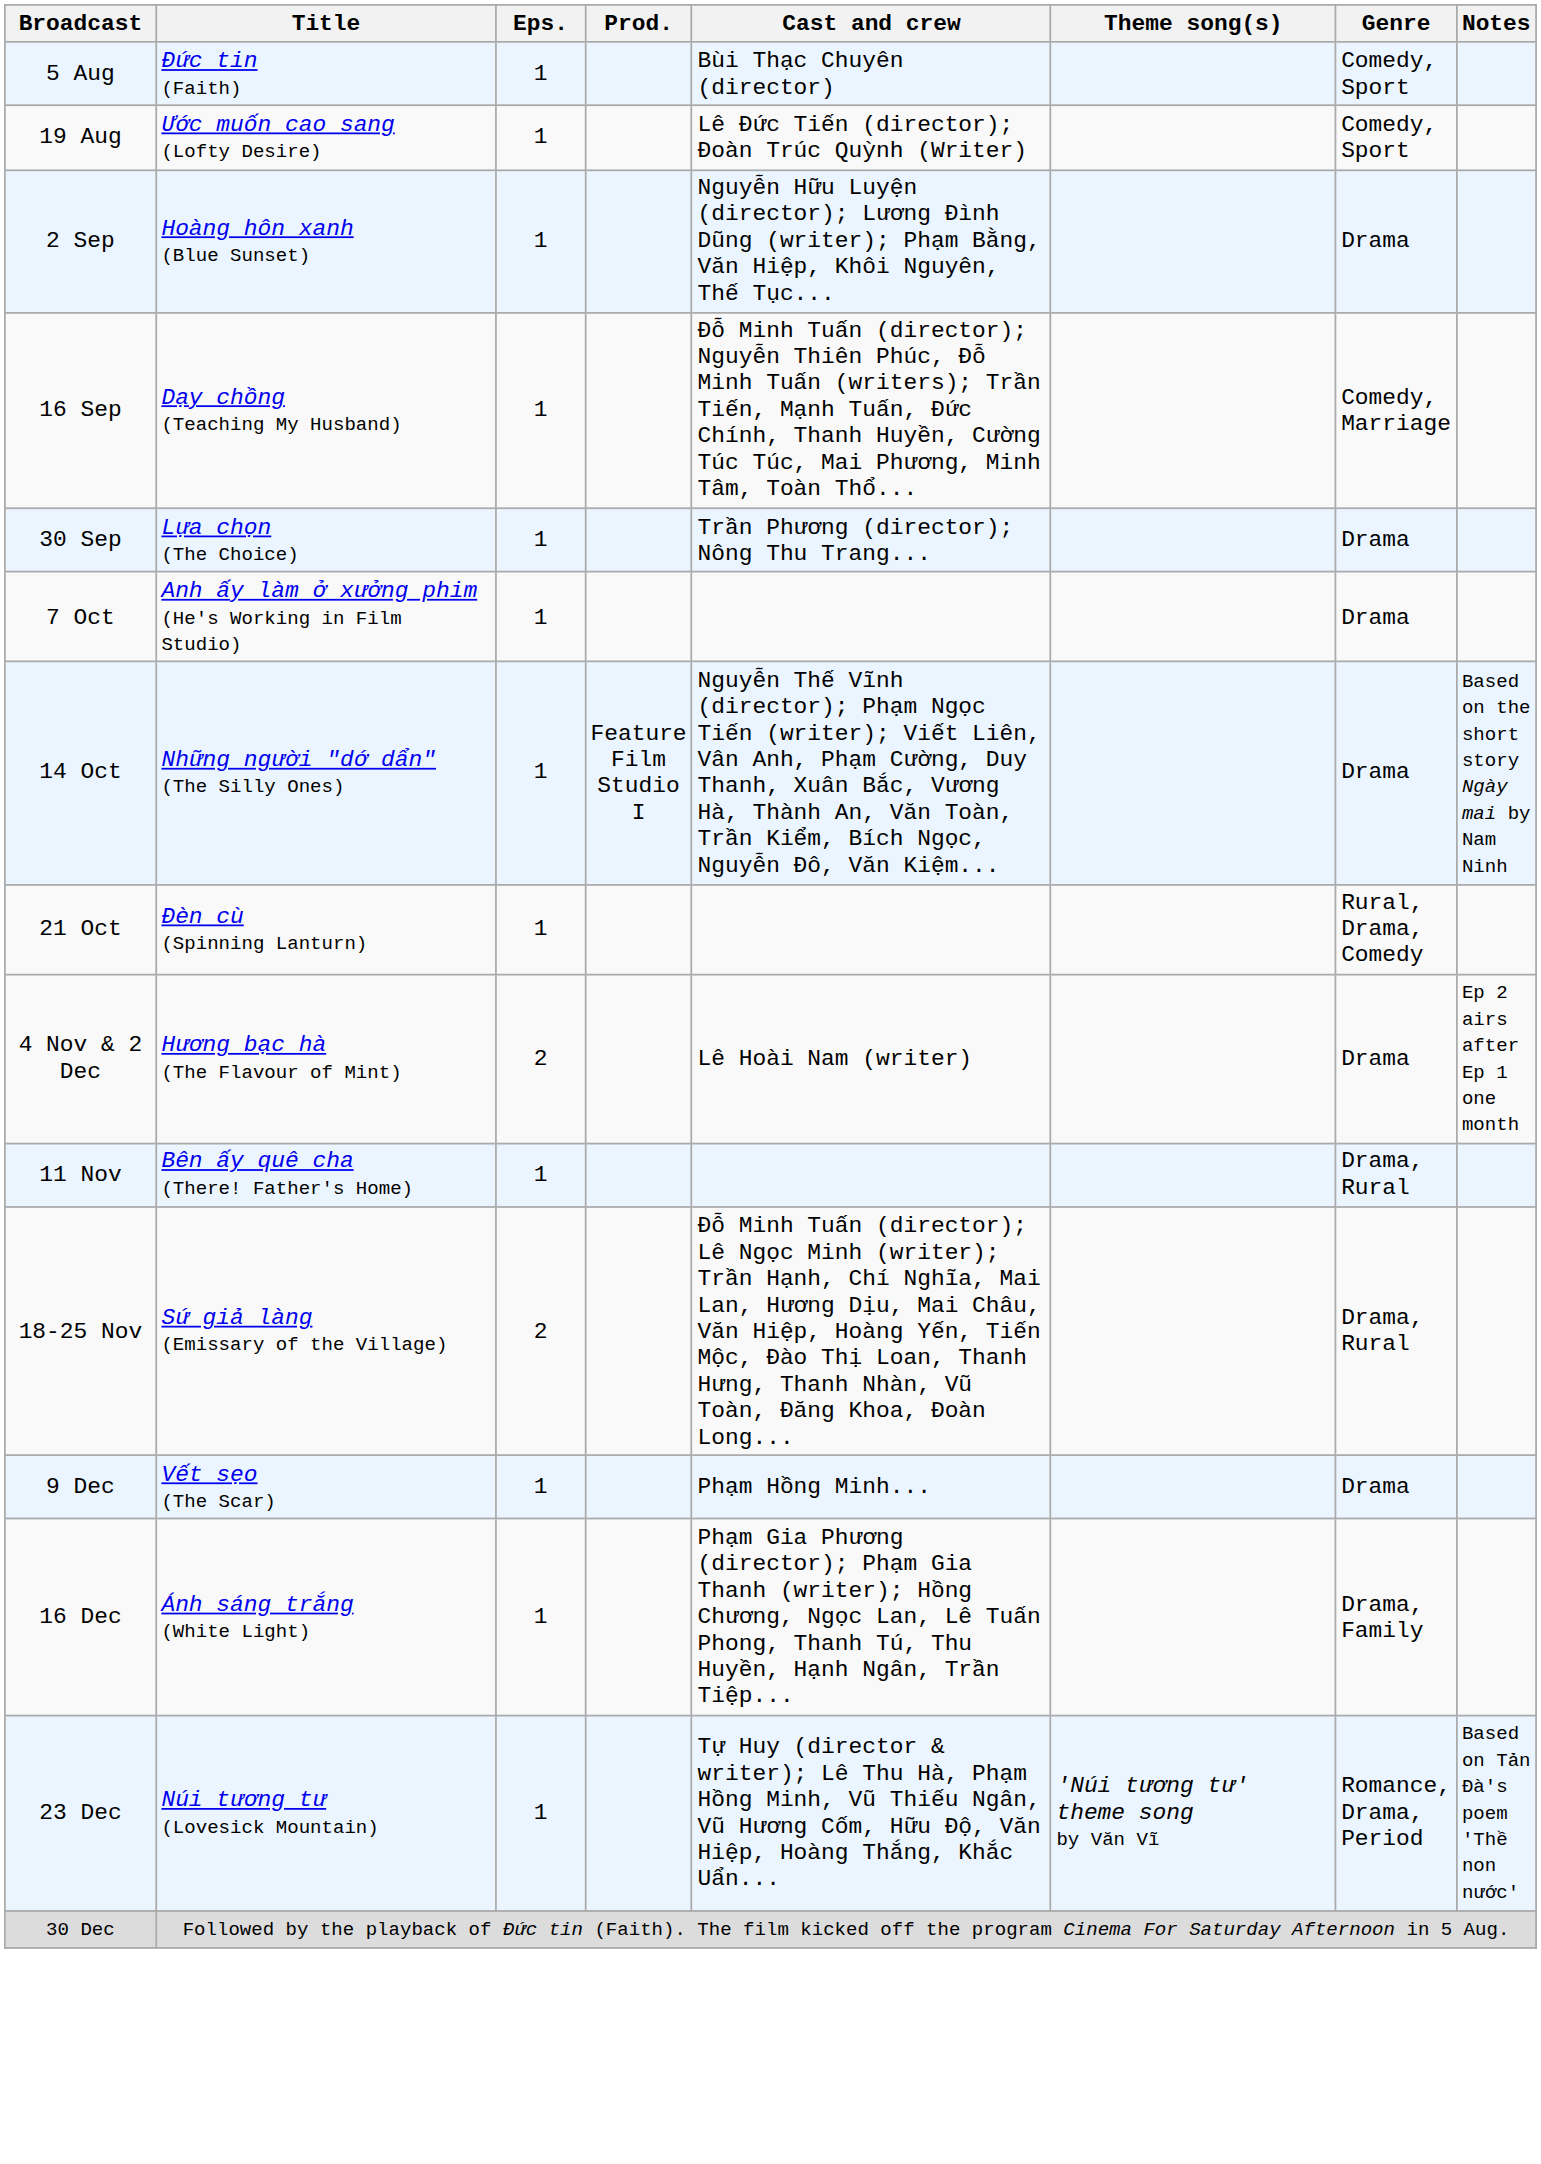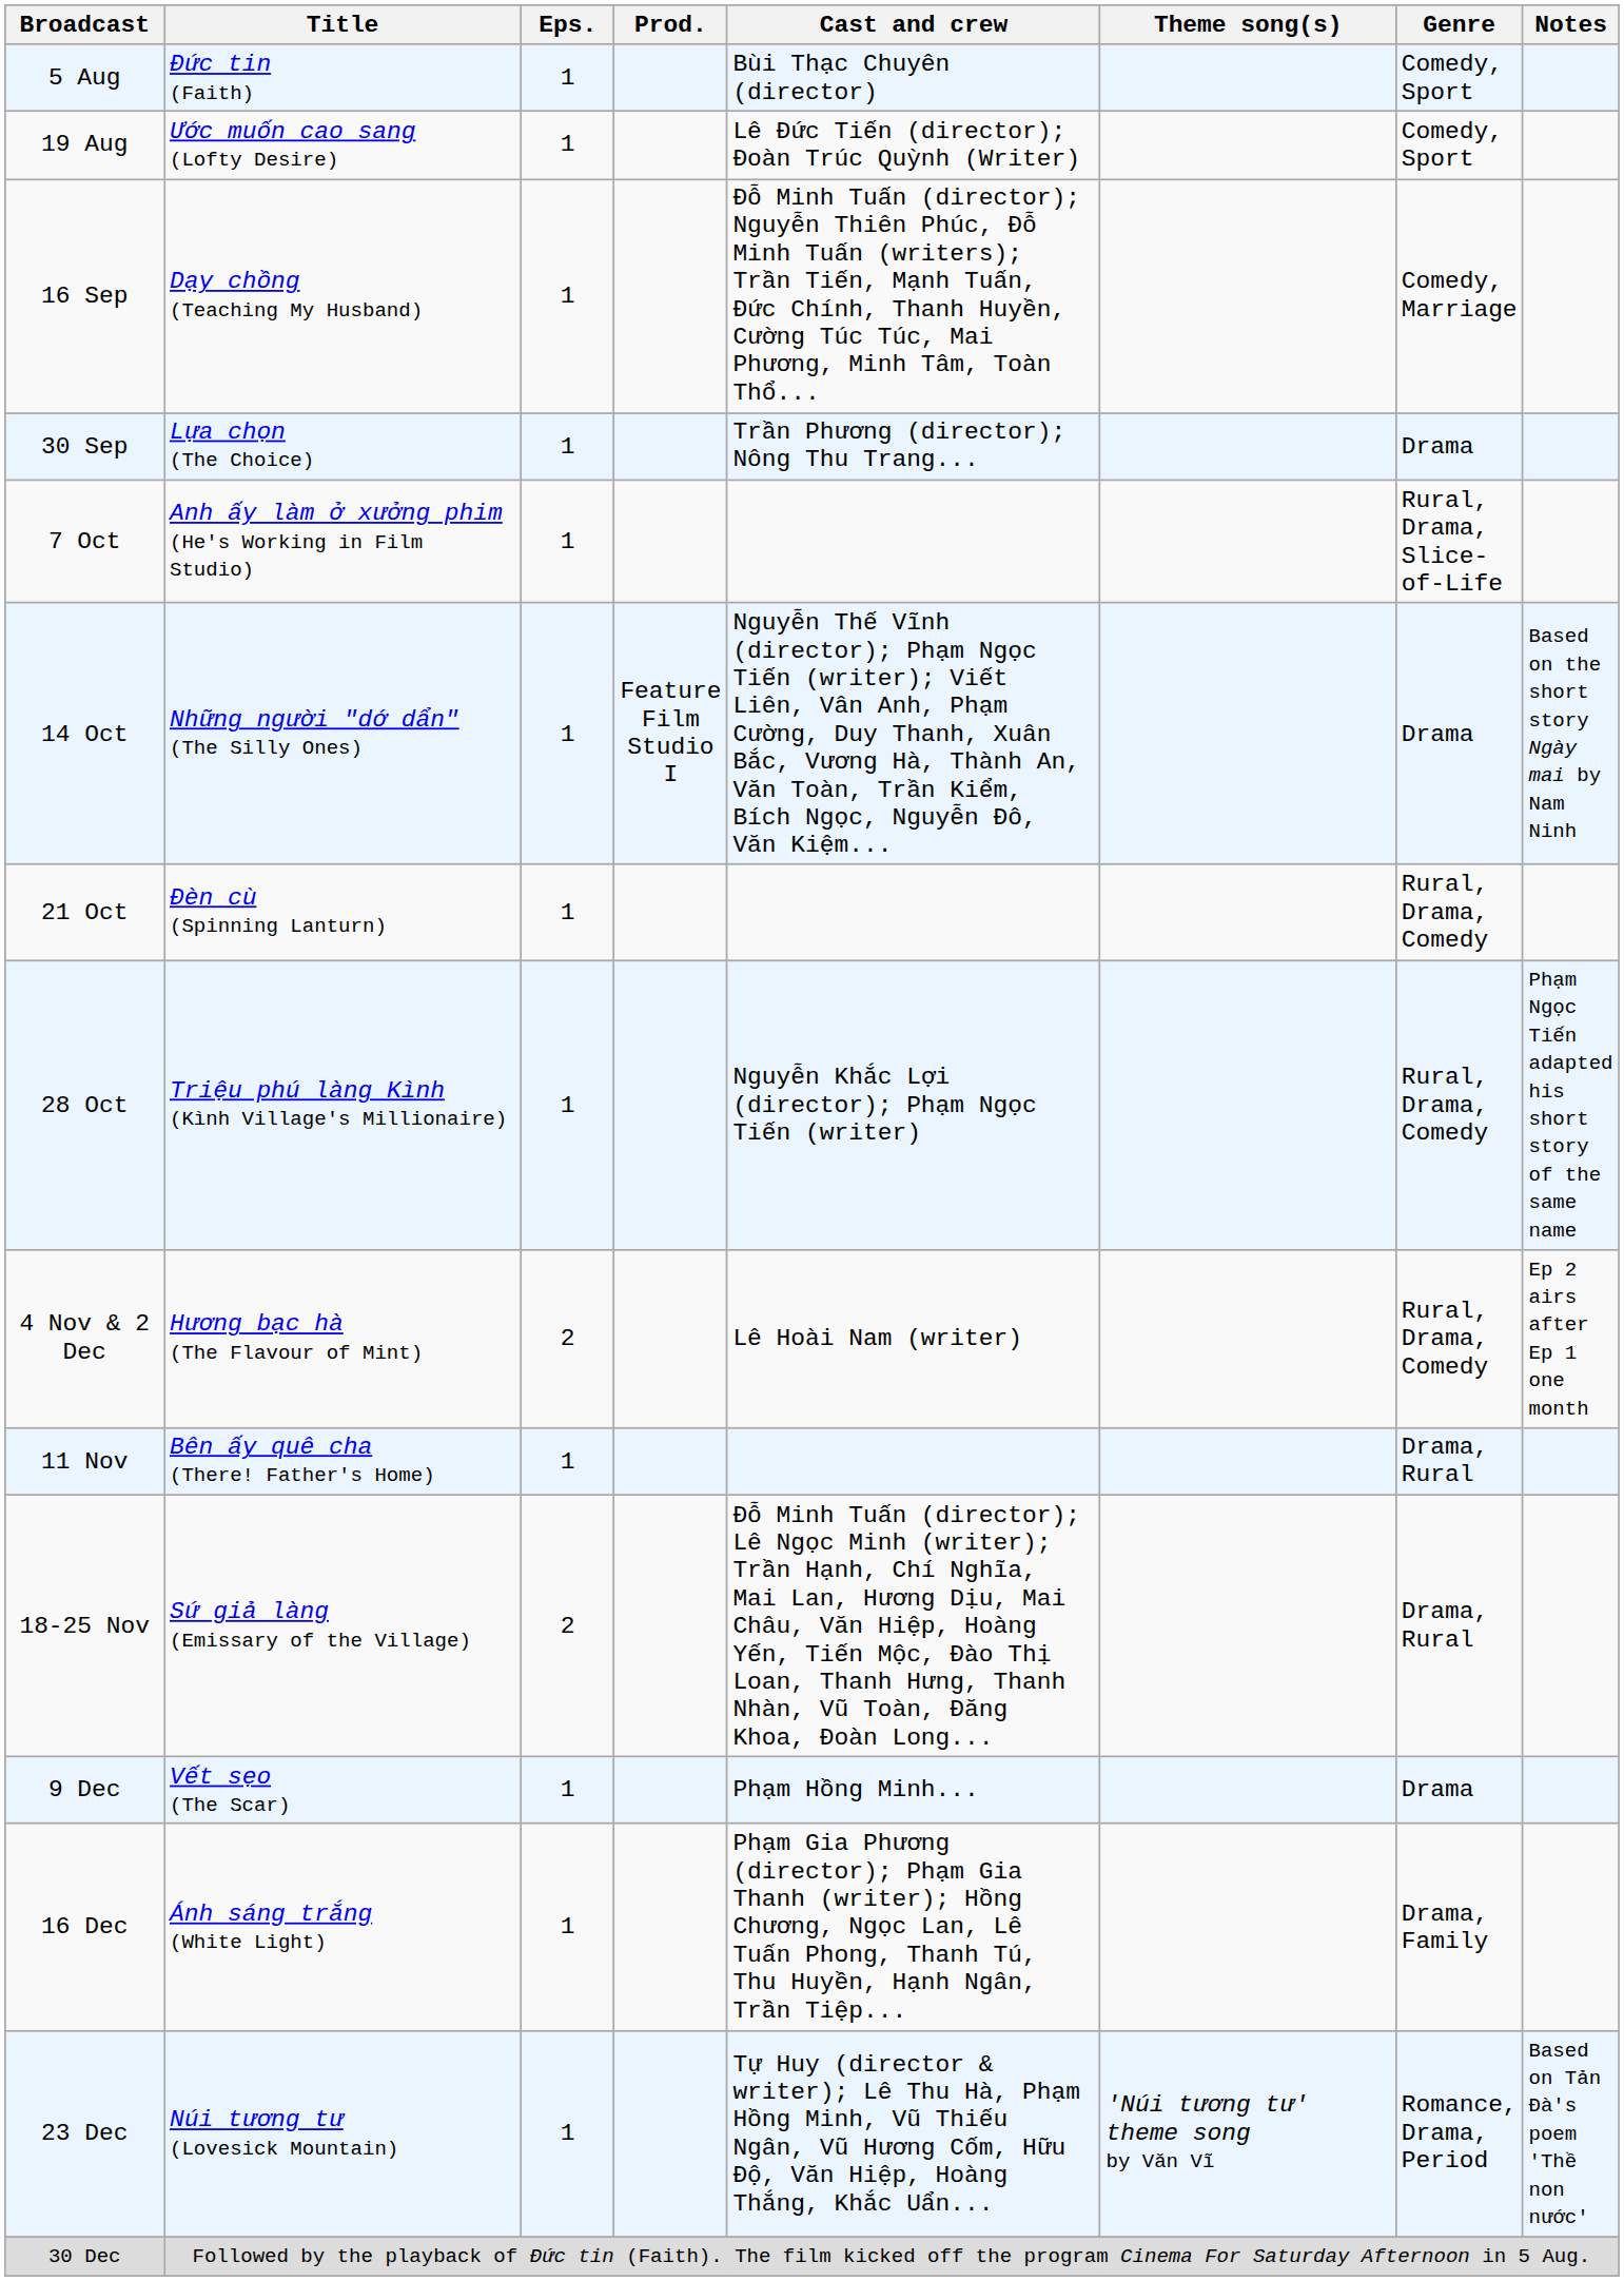 <table class="wikitable sortable">
 <tr>
 <th style="width:10%;">Broadcast</th>
 <th style="width:24%;">Title</th>
 <th style="width:6%;">Eps.</th>
 <th style="width:5%;">Prod.</th>
 <th style="width:25%;">Cast and crew</th>
 <th style="width:20%;">Theme song(s)</th>
 <th style="width:5%;">Genre</th>
 <th style="width:5%;">Notes</th>
 </tr>
 <tr ---- bgcolor="#ebf5ff">
 <td style="text-align:center;">5 Aug <br></td>
 <td><em><a href='#'>Đức tin</a></em> <br><small>(Faith)</small></td>
 <td style="text-align:center;">1</td>
 <td style="text-align:center;"></td>
 <td>Bùi Thạc Chuyên (director)</td>
 <td></td>
 <td>Comedy, Sport</td>
 <td></td>
 </tr>
 <tr>
 <td style="text-align:center;">19 Aug <br></td>
 <td><em><a href='#'>Ước muốn cao sang</a></em> <br><small>(Lofty Desire)</small></td>
 <td style="text-align:center;">1</td>
 <td style="text-align:center;"></td>
 <td>Lê Đức Tiến (director); Đoàn Trúc Quỳnh (Writer)</td>
 <td></td>
 <td>Comedy, Sport</td>
 <td></td>
 </tr>
-<tr ---- bgcolor="#ebf5ff">
-<td style="text-align:center;">2 Sep <br></td>
-<td><em><a href='#'>Hoàng hôn xanh</a></em> <br><small>(Blue Sunset)</small></td>
-<td style="text-align:center;">1</td>
-<td style="text-align:center;"></td>
-<td>Nguyễn Hữu Luyện (director); Lương Đình Dũng (writer); Phạm Bằng, Văn Hiệp, Khôi Nguyên, Thế Tục...</td>
-<td></td>
-<td>Drama</td>
-<td></td>
-</tr>
 <tr>
 <td style="text-align:center;">16 Sep <br></td>
 <td><em><a href='#'>Dạy chồng</a></em> <br><small>(Teaching My Husband)</small></td>
 <td style="text-align:center;">1</td>
 <td style="text-align:center;"></td>
 <td>Đỗ Minh Tuấn (director); Nguyễn Thiên Phúc, Đỗ Minh Tuấn (writers); Trần Tiến, Mạnh Tuấn, Đức Chính, Thanh Huyền, Cường Túc Túc, Mai Phương, Minh Tâm, Toàn Thổ...</td>
 <td></td>
 <td>Comedy, Marriage</td>
 <td></td>
 </tr>
 <tr ---- bgcolor="#ebf5ff">
 <td style="text-align:center;">30 Sep <br></td>
 <td><em><a href='#'>Lựa chọn</a></em> <br><small>(The Choice)</small></td>
 <td style="text-align:center;">1</td>
 <td style="text-align:center;"></td>
 <td>Trần Phương (director); Nông Thu Trang...</td>
 <td></td>
 <td>Drama</td>
 <td></td>
 </tr>
 <tr>
 <td style="text-align:center;">7 Oct<br></td>
 <td><em><a href='#'>Anh ấy làm ở xưởng phim</a></em> <br><small>(He's Working in Film Studio)</small></td>
 <td style="text-align:center;">1</td>
 <td style="text-align:center;"></td>
 <td></td>
 <td></td>
-<td>Drama</td>
+<td>Rural, Drama, Slice-of-Life</td>
 <td></td>
 </tr>
 <tr ---- bgcolor="#ebf5ff">
 <td style="text-align:center;">14 Oct <br></td>
 <td><em><a href='#'>Những người "dớ dẩn"</a></em> <br><small>(The Silly Ones)</small></td>
 <td style="text-align:center;">1</td>
 <td style="text-align:center;">Feature Film Studio I</td>
 <td>Nguyễn Thế Vĩnh (director); Phạm Ngọc Tiến (writer); Viết Liên, Vân Anh, Phạm Cường, Duy Thanh, Xuân Bắc, Vương Hà, Thành An, Văn Toàn, Trần Kiểm, Bích Ngọc, Nguyễn Đô, Văn Kiệm...</td>
 <td></td>
 <td>Drama</td>
 <td><small>Based on the short story <em>Ngày mai</em> by Nam Ninh</small></td>
 </tr>
 <tr>
 <td style="text-align:center;">21 Oct<br></td>
 <td><em><a href='#'>Đèn cù</a></em> <br><small>(Spinning Lanturn)</small></td>
 <td style="text-align:center;">1</td>
 <td style="text-align:center;"></td>
 <td></td>
 <td></td>
 <td>Rural, Drama, Comedy</td>
 <td></td>
 </tr>
+<tr ---- bgcolor="#ebf5ff">
+<td style="text-align:center;">28 Oct <br></td>
+<td><em><a href='#'>Triệu phú làng Kình</a></em> <br><small>(Kình Village's Millionaire)</small></td>
+<td style="text-align:center;">1</td>
+<td style="text-align:center;"></td>
+<td>Nguyễn Khắc Lợi (director); Phạm Ngọc Tiến (writer)</td>
+<td></td>
+<td>Rural, Drama, Comedy</td>
+<td><small>Phạm Ngọc Tiến adapted his short story of the same name</small></td>
+</tr>
 <tr>
 <td style="text-align:center;">4 Nov & 2 Dec<br></td>
 <td><em><a href='#'>Hương bạc hà</a></em> <br><small>(The Flavour of Mint)</small></td>
 <td style="text-align:center;">2</td>
 <td style="text-align:center;"></td>
 <td>Lê Hoài Nam (writer)</td>
 <td></td>
-<td>Drama</td>
+<td>Rural, Drama, Comedy</td>
 <td><small>Ep 2 airs after Ep 1 one month</small></td>
 </tr>
 <tr ---- bgcolor="#ebf5ff">
 <td style="text-align:center;">11 Nov <br></td>
 <td><em><a href='#'>Bên ấy quê cha</a></em> <br><small>(There! Father's Home)</small></td>
 <td style="text-align:center;">1</td>
 <td style="text-align:center;"></td>
 <td></td>
 <td></td>
 <td>Drama, Rural</td>
 <td></td>
 </tr>
 <tr>
 <td style="text-align:center;">18-25 Nov<br></td>
 <td><em><a href='#'>Sứ giả làng</a></em> <br><small>(Emissary of the Village)</small></td>
 <td style="text-align:center;">2</td>
 <td style="text-align:center;"></td>
 <td>Đỗ Minh Tuấn (director); Lê Ngọc Minh (writer); Trần Hạnh, Chí Nghĩa, Mai Lan, Hương Dịu, Mai Châu, Văn Hiệp, Hoàng Yến, Tiến Mộc, Đào Thị Loan, Thanh Hưng, Thanh Nhàn, Vũ Toàn, Đăng Khoa, Đoàn Long...</td>
 <td></td>
 <td>Drama, Rural</td>
 <td></td>
 </tr>
 <tr ---- bgcolor="#ebf5ff">
 <td style="text-align:center;">9 Dec</td>
 <td><em><a href='#'>Vết sẹo</a></em> <br><small>(The Scar)</small></td>
 <td style="text-align:center;">1</td>
 <td style="text-align:center;"></td>
 <td>Phạm Hồng Minh...</td>
 <td></td>
 <td>Drama</td>
 <td></td>
 </tr>
 <tr>
 <td style="text-align:center;">16 Dec</td>
 <td><em><a href='#'>Ánh sáng trắng</a></em> <br><small>(White Light)</small></td>
 <td style="text-align:center;">1</td>
 <td style="text-align:center;"></td>
 <td>Phạm Gia Phương (director); Phạm Gia Thanh (writer); Hồng Chương, Ngọc Lan, Lê Tuấn Phong, Thanh Tú, Thu Huyền, Hạnh Ngân, Trần Tiệp...</td>
 <td></td>
 <td>Drama, Family</td>
 <td></td>
 </tr>
 <tr ---- bgcolor="#ebf5ff">
 <td style="text-align:center;">23 Dec<br></td>
 <td><em><a href='#'>Núi tương tư</a></em> <br><small>(Lovesick Mountain)</small></td>
 <td style="text-align:center;">1</td>
 <td style="text-align:center;"></td>
 <td>Tự Huy (director & writer); Lê Thu Hà, Phạm Hồng Minh, Vũ Thiếu Ngân, Vũ Hương Cốm, Hữu Độ, Văn Hiệp, Hoàng Thắng, Khắc Uẩn...</td>
 <td><em> 'Núi tương tư' theme song</em><br><small>by Văn Vĩ</small></td>
 <td>Romance, Drama, Period</td>
 <td><small>Based on Tản Đà's poem 'Thề non nước'</small></td>
 </tr>
 <tr ---- bgcolor="#DCDCDC">
 <td style="text-align:center;"><small>30 Dec</small></td>
 <td colspan="7" align=center><small>Followed by the playback of <em>Đức tin</em> (Faith). The film kicked off the program <em>Cinema For Saturday Afternoon</em> in 5 Aug.</small></td>
 </tr>
 </table>
